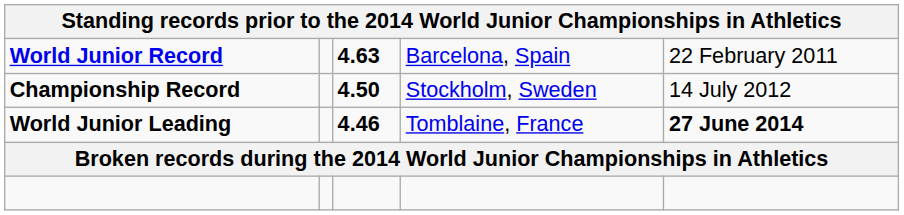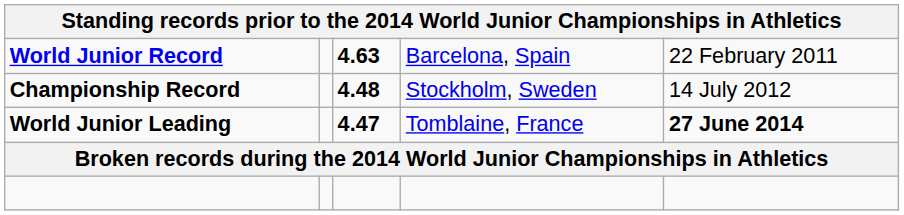 <table class="wikitable" width=75%>
 <tr>
 <th colspan="5">Standing records prior to the 2014 World Junior Championships in Athletics</th>
 </tr>
 <tr>
 <td><strong><a href='#'>World Junior Record</a></strong></td>
 <td></td>
 <td><strong>4.63</strong></td>
 <td><a href='#'>Barcelona</a>, <a href='#'>Spain</a></td>
 <td>22 February 2011</td>
 </tr>
 <tr>
 <td><strong>Championship Record</strong></td>
 <td></td>
-<td><strong>4.50</strong></td>
+<td><strong>4.48</strong></td>
 <td><a href='#'>Stockholm</a>, <a href='#'>Sweden</a></td>
 <td>14 July 2012</td>
 </tr>
 <tr>
 <td><strong>World Junior Leading</strong></td>
 <td></td>
-<td><strong>4.46</strong></td>
+<td><strong>4.47</strong></td>
 <td><a href='#'>Tomblaine</a>, <a href='#'>France</a></td>
 <td><strong>27 June 2014</strong></td>
 </tr>
 <tr>
 <th colspan="5">Broken records during the 2014 World Junior Championships in Athletics</th>
 </tr>
 <tr>
 <td> </td>
 <td></td>
 <td></td>
 <td></td>
 <td></td>
 </tr>
 </table>
